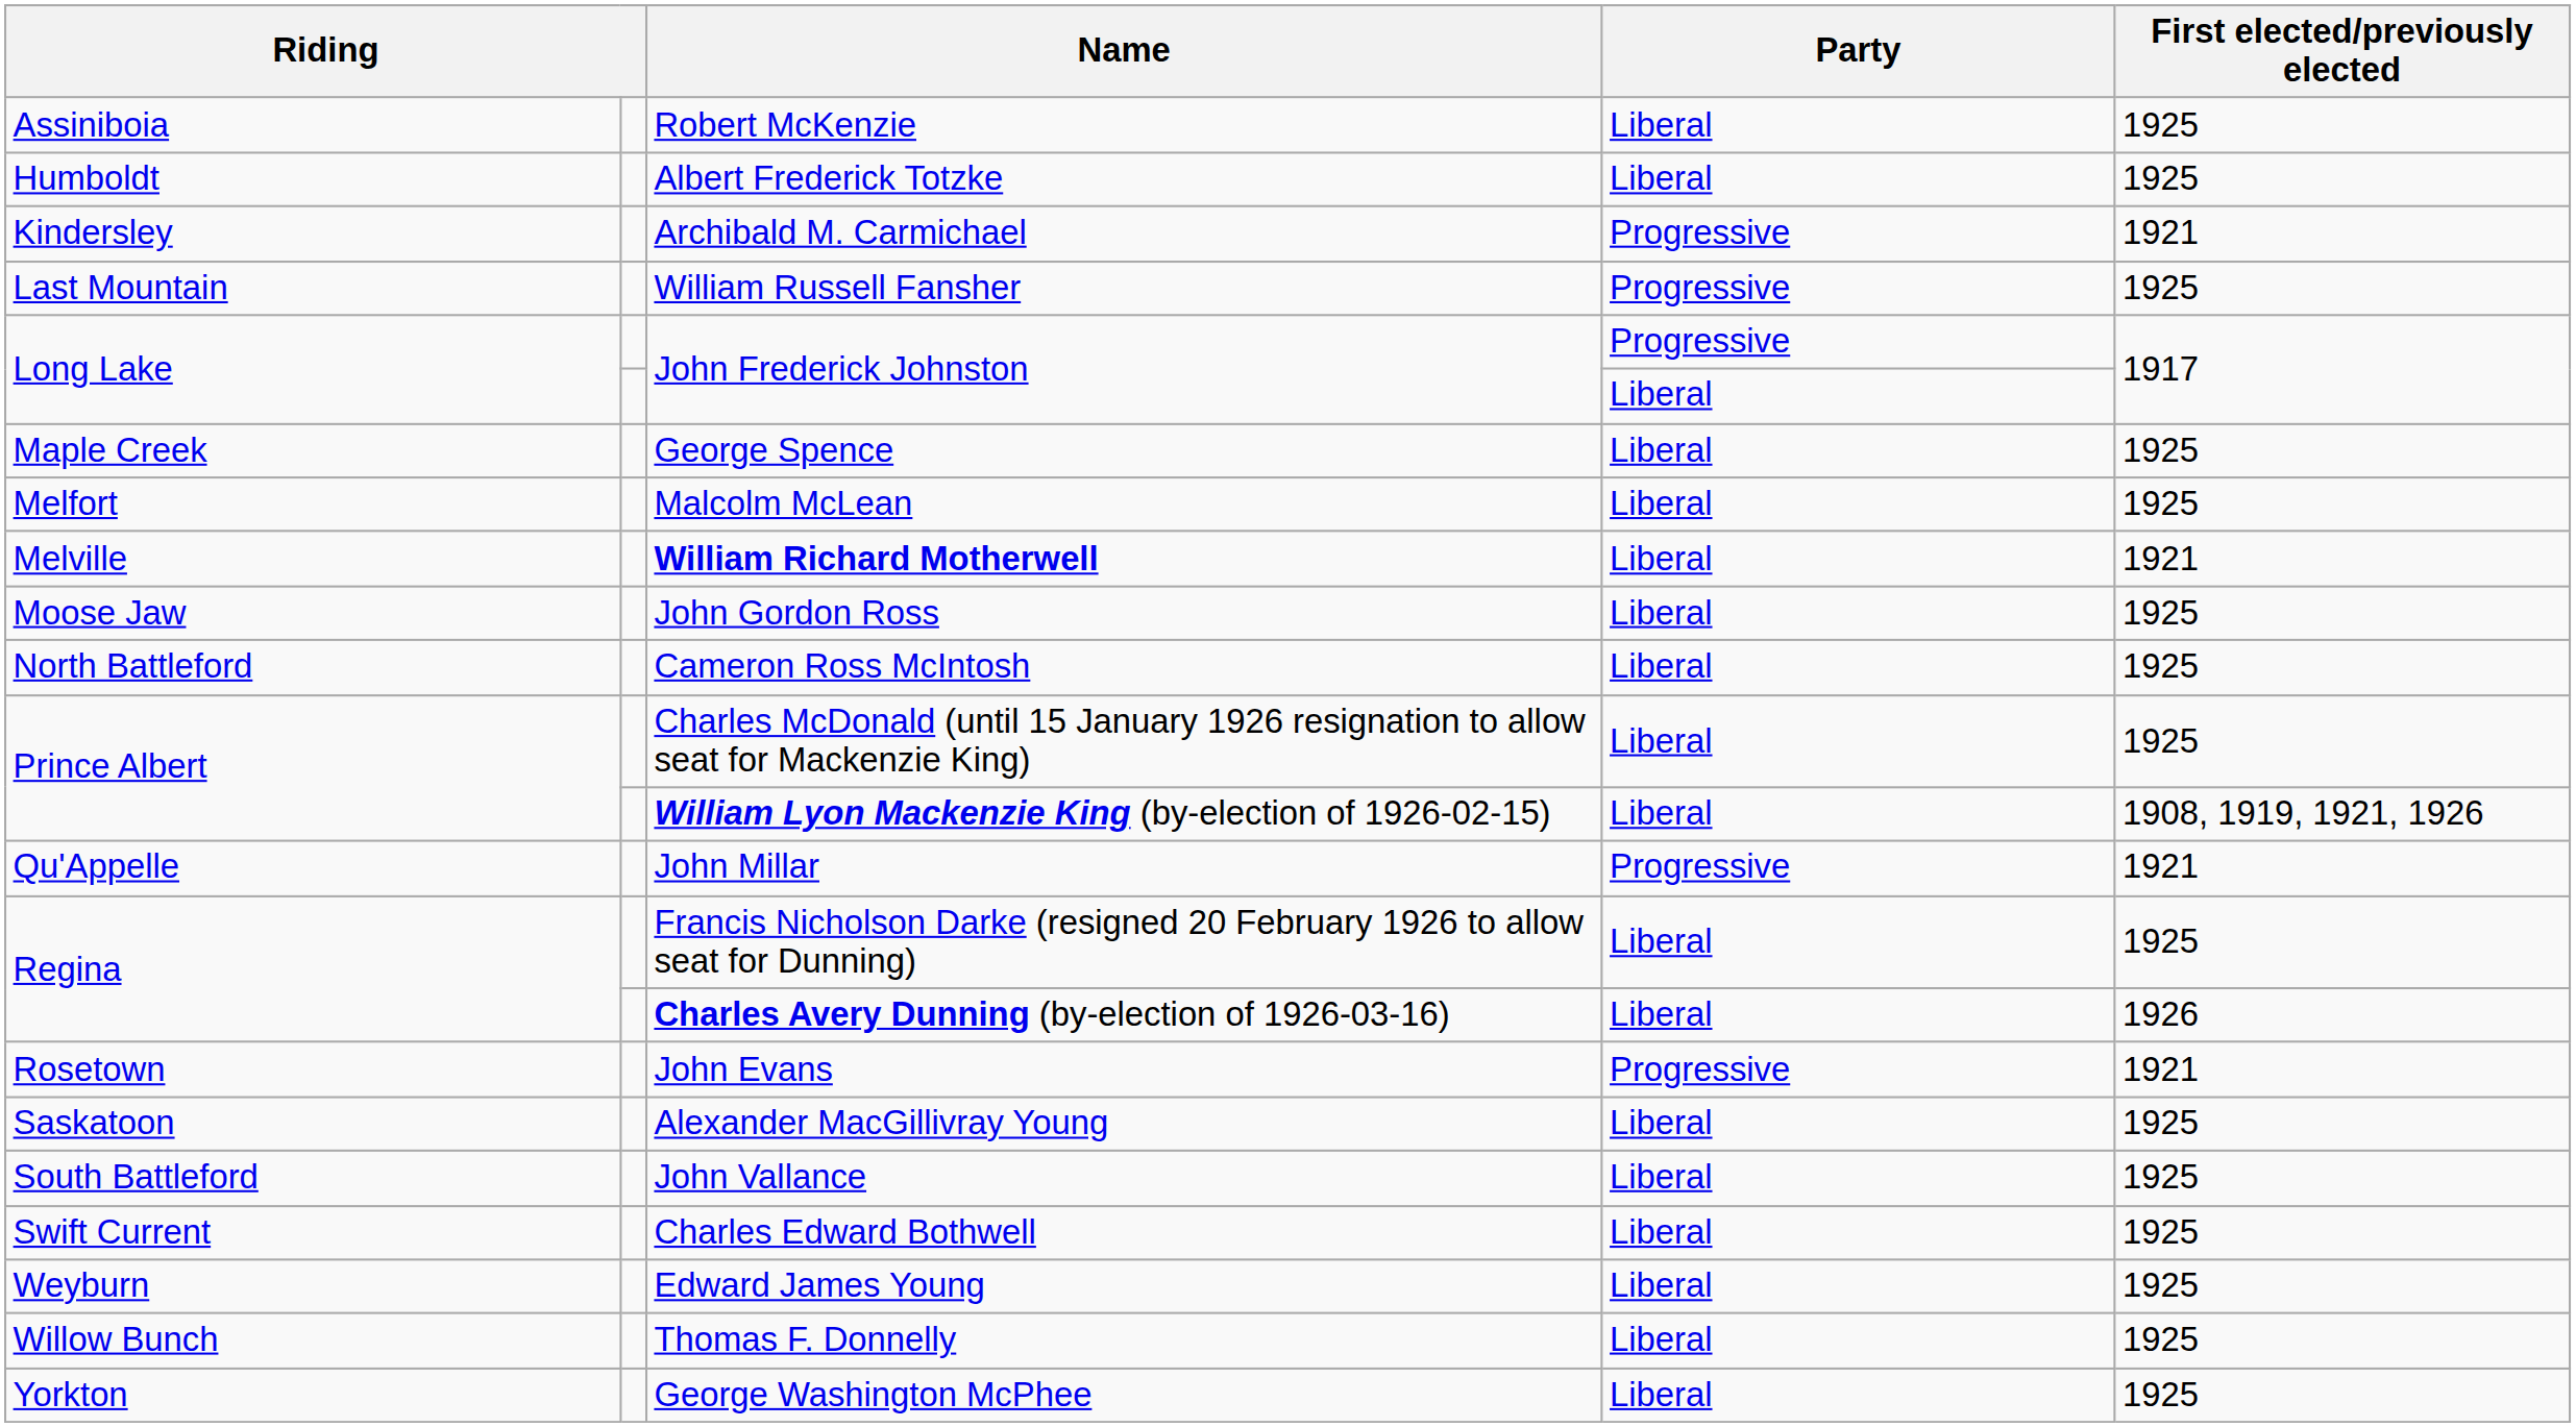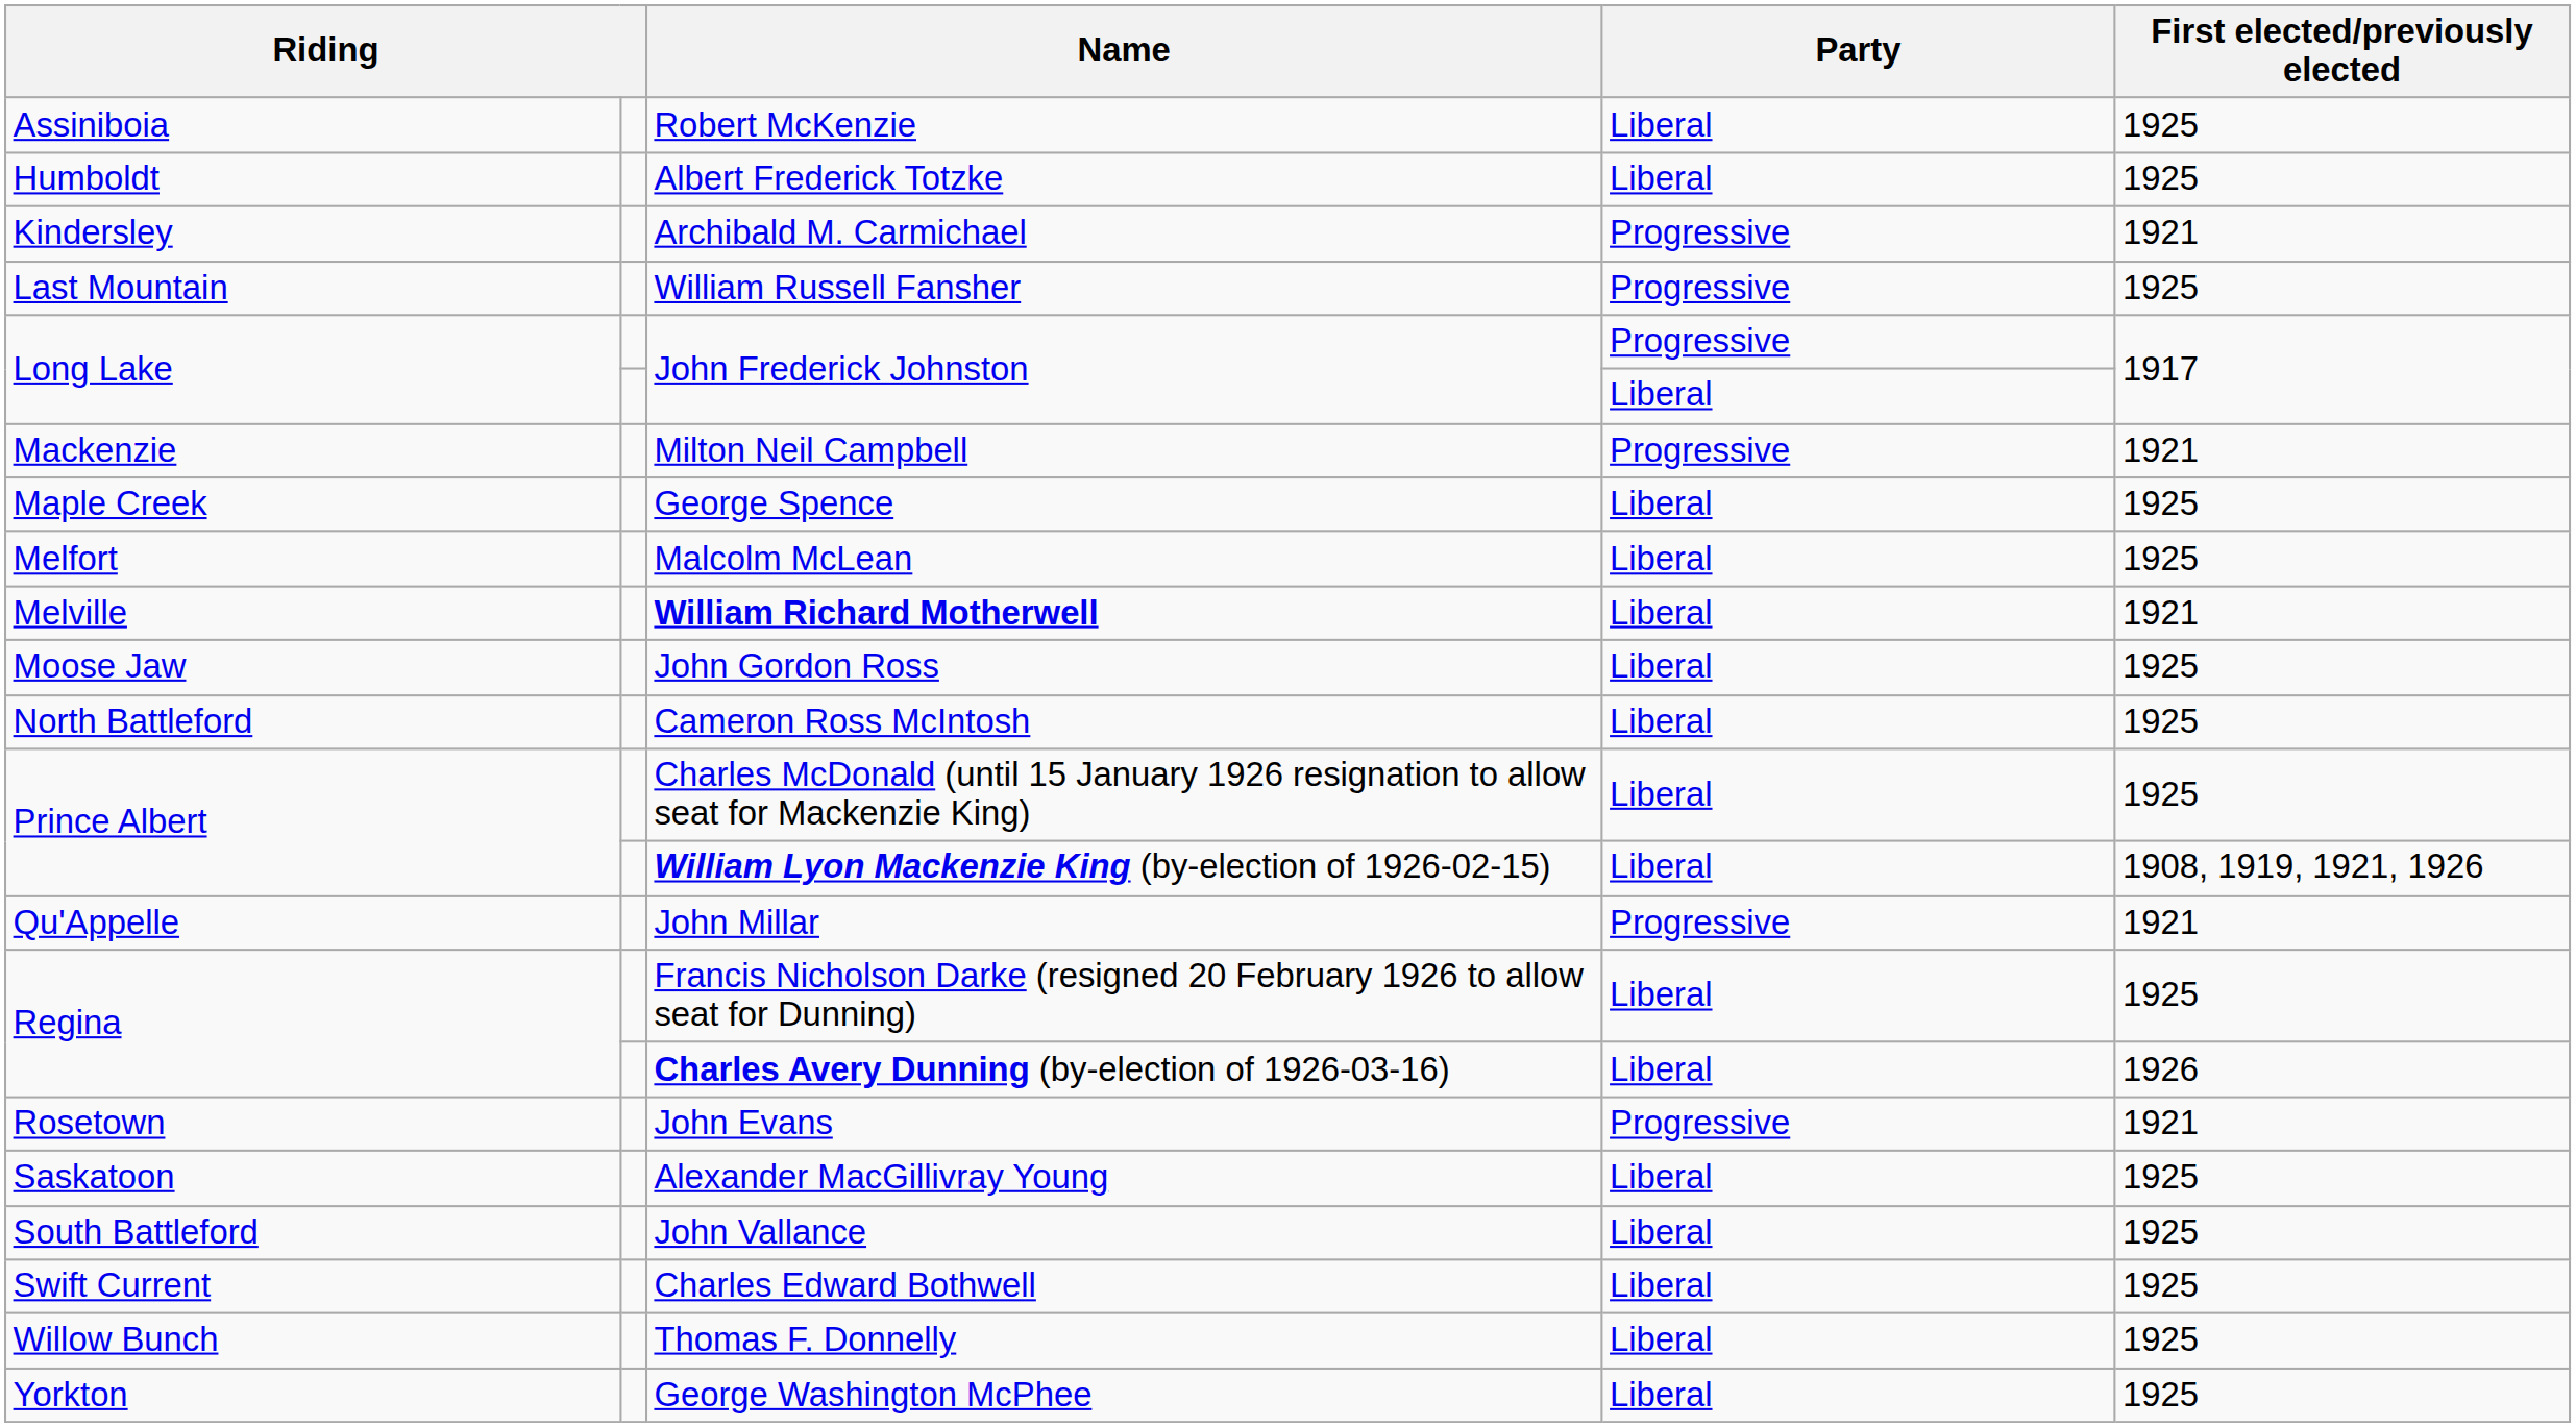 <table class="wikitable" width=95%>
 <tr>
 <th colspan=2 width=25%>Riding</th>
 <th>Name</th>
 <th width=20%>Party</th>
 <th>First elected/previously elected</th>
 </tr>
 <tr>
 <td width=24%><a href='#'>Assiniboia</a></td>
 <td></td>
 <td><a href='#'>Robert McKenzie</a></td>
 <td><a href='#'>Liberal</a></td>
 <td>1925</td>
 </tr>
 <tr>
 <td><a href='#'>Humboldt</a></td>
 <td></td>
 <td><a href='#'>Albert Frederick Totzke</a></td>
 <td><a href='#'>Liberal</a></td>
 <td>1925</td>
 </tr>
 <tr>
 <td><a href='#'>Kindersley</a></td>
 <td></td>
 <td><a href='#'>Archibald M. Carmichael</a></td>
 <td><a href='#'>Progressive</a></td>
 <td>1921</td>
 </tr>
 <tr>
 <td><a href='#'>Last Mountain</a></td>
 <td></td>
 <td><a href='#'>William Russell Fansher</a></td>
 <td><a href='#'>Progressive</a></td>
 <td>1925</td>
 </tr>
 <tr>
 <td rowspan=2><a href='#'>Long Lake</a></td>
 <td></td>
 <td rowspan=2><a href='#'>John Frederick Johnston</a></td>
 <td><a href='#'>Progressive</a></td>
 <td rowspan=2>1917</td>
 </tr>
 <tr>
 <td></td>
 <td><a href='#'>Liberal</a></td>
+</tr>
+<tr>
+<td><a href='#'>Mackenzie</a></td>
+<td></td>
+<td><a href='#'>Milton Neil Campbell</a></td>
+<td><a href='#'>Progressive</a></td>
+<td>1921</td>
 </tr>
 <tr>
 <td><a href='#'>Maple Creek</a></td>
 <td></td>
 <td><a href='#'>George Spence</a></td>
 <td><a href='#'>Liberal</a></td>
 <td>1925</td>
 </tr>
 <tr>
 <td><a href='#'>Melfort</a></td>
 <td></td>
 <td><a href='#'>Malcolm McLean</a></td>
 <td><a href='#'>Liberal</a></td>
 <td>1925</td>
 </tr>
 <tr>
 <td><a href='#'>Melville</a></td>
 <td></td>
 <td><strong><a href='#'>William Richard Motherwell</a></strong></td>
 <td><a href='#'>Liberal</a></td>
 <td>1921</td>
 </tr>
 <tr>
 <td><a href='#'>Moose Jaw</a></td>
 <td></td>
 <td><a href='#'>John Gordon Ross</a></td>
 <td><a href='#'>Liberal</a></td>
 <td>1925</td>
 </tr>
 <tr>
 <td><a href='#'>North Battleford</a></td>
 <td></td>
 <td><a href='#'>Cameron Ross McIntosh</a></td>
 <td><a href='#'>Liberal</a></td>
 <td>1925</td>
 </tr>
 <tr>
 <td rowspan=2><a href='#'>Prince Albert</a></td>
 <td></td>
 <td><a href='#'>Charles McDonald</a> (until 15 January 1926 resignation to allow seat for Mackenzie King)</td>
 <td><a href='#'>Liberal</a></td>
 <td>1925</td>
 </tr>
 <tr>
 <td></td>
 <td><strong><em><a href='#'>William Lyon Mackenzie King</a></em></strong> (by-election of 1926-02-15)</td>
 <td><a href='#'>Liberal</a></td>
 <td>1908, 1919, 1921, 1926</td>
 </tr>
 <tr>
 <td><a href='#'>Qu'Appelle</a></td>
 <td></td>
 <td><a href='#'>John Millar</a></td>
 <td><a href='#'>Progressive</a></td>
 <td>1921</td>
 </tr>
 <tr>
 <td rowspan=2><a href='#'>Regina</a></td>
 <td></td>
 <td><a href='#'>Francis Nicholson Darke</a> (resigned 20 February 1926 to allow seat for Dunning)</td>
 <td><a href='#'>Liberal</a></td>
 <td>1925</td>
 </tr>
 <tr>
 <td></td>
 <td><strong><a href='#'>Charles Avery Dunning</a></strong> (by-election of 1926-03-16)</td>
 <td><a href='#'>Liberal</a></td>
 <td>1926</td>
 </tr>
 <tr>
 <td><a href='#'>Rosetown</a></td>
 <td></td>
 <td><a href='#'>John Evans</a></td>
 <td><a href='#'>Progressive</a></td>
 <td>1921</td>
 </tr>
 <tr>
 <td><a href='#'>Saskatoon</a></td>
 <td></td>
 <td><a href='#'>Alexander MacGillivray Young</a></td>
 <td><a href='#'>Liberal</a></td>
 <td>1925</td>
 </tr>
 <tr>
 <td><a href='#'>South Battleford</a></td>
 <td></td>
 <td><a href='#'>John Vallance</a></td>
 <td><a href='#'>Liberal</a></td>
 <td>1925</td>
 </tr>
 <tr>
 <td><a href='#'>Swift Current</a></td>
 <td></td>
 <td><a href='#'>Charles Edward Bothwell</a></td>
 <td><a href='#'>Liberal</a></td>
 <td>1925</td>
 </tr>
 <tr>
-<td><a href='#'>Weyburn</a></td>
-<td></td>
-<td><a href='#'>Edward James Young</a></td>
-<td><a href='#'>Liberal</a></td>
-<td>1925</td>
-</tr>
-<tr>
 <td><a href='#'>Willow Bunch</a></td>
 <td></td>
 <td><a href='#'>Thomas F. Donnelly</a></td>
 <td><a href='#'>Liberal</a></td>
 <td>1925</td>
 </tr>
 <tr>
 <td><a href='#'>Yorkton</a></td>
 <td></td>
 <td><a href='#'>George Washington McPhee</a></td>
 <td><a href='#'>Liberal</a></td>
 <td>1925</td>
 </tr>
 </table>
